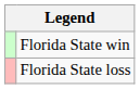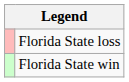 <table class="wikitable" style="font-size:90%">
 <tr>
 <th colspan="2">Legend</th>
 </tr>
 <tr>
+<td bgcolor="#ffbbbb"> </td>
+<td>Florida State loss</td>
+</tr>
+<tr>
 <td bgcolor="#ccffcc"> </td>
 <td>Florida State win</td>
 </tr>
-<tr>
-<td bgcolor="#ffbbbb"> </td>
-<td>Florida State loss</td>
-</tr>
 </table>
